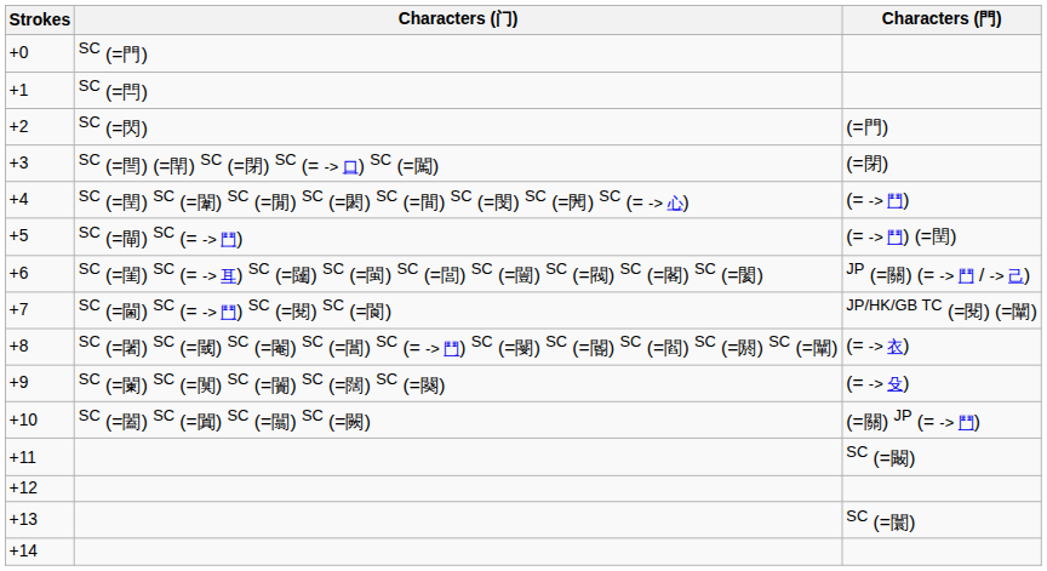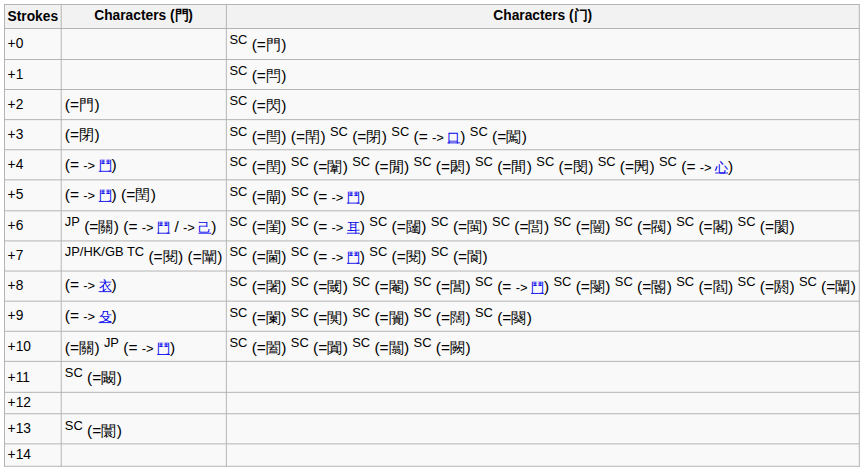 <table class="wikitable">
 <tr>
 <th>Strokes</th>
+<th>Characters (門)</th>
 <th>Characters (门)</th>
-<th>Characters (門)</th>
 </tr>
 <tr>
 <td>+0</td>
+<td style="font-size: large;" lang="zh-Hant"></td>
 <td style="font-size: large;" lang="zh-Hans"><sup>SC</sup> (=門)</td>
-<td style="font-size: large;" lang="zh-Hant"></td>
 </tr>
 <tr>
 <td>+1</td>
+<td style="font-size: large;" lang="zh-Hant"> </td>
 <td style="font-size: large;" lang="zh-Hans"><sup>SC</sup> (=閂)</td>
-<td style="font-size: large;" lang="zh-Hant"> </td>
 </tr>
 <tr>
 <td>+2</td>
+<td style="font-size: large;" lang="zh-Hant">   (=門)</td>
 <td style="font-size: large;" lang="zh-Hans"><sup>SC</sup> (=閃)</td>
-<td style="font-size: large;" lang="zh-Hant">   (=門)</td>
 </tr>
 <tr>
 <td>+3</td>
+<td style="font-size: large;" lang="zh-Hant">  (=閉)   </td>
 <td style="font-size: large;" lang="zh-Hans"><sup>SC</sup> (=閆)  (=閈) <sup>SC</sup> (=閉) <sup>SC</sup> (= <small>-> <a href='#'>口</a></small>) <sup>SC</sup> (=闖)</td>
-<td style="font-size: large;" lang="zh-Hant">  (=閉)   </td>
 </tr>
 <tr>
 <td>+4</td>
+<td style="font-size: large;" lang="zh-Hant">             (= <small>-> <a href='#'>鬥</a></small>)</td>
 <td style="font-size: large;" lang="zh-Hans"><sup>SC</sup> (=閏) <sup>SC</sup> (=闈) <sup>SC</sup> (=閒) <sup>SC</sup> (=閎) <sup>SC</sup> (=間) <sup>SC</sup> (=閔) <sup>SC</sup> (=閌) <sup>SC</sup> (= <small>-> <a href='#'>心</a></small>)</td>
-<td style="font-size: large;" lang="zh-Hant">             (= <small>-> <a href='#'>鬥</a></small>)</td>
 </tr>
 <tr>
 <td>+5</td>
+<td style="font-size: large;" lang="zh-Hant">  (= <small>-> <a href='#'>鬥</a></small>)        (=閏)</td>
 <td style="font-size: large;" lang="zh-Hans"><sup>SC</sup> (=閘) <sup>SC</sup> (= <small>-> <a href='#'>鬥</a></small>)</td>
-<td style="font-size: large;" lang="zh-Hant">  (= <small>-> <a href='#'>鬥</a></small>)        (=閏)</td>
 </tr>
 <tr>
 <td>+6</td>
+<td style="font-size: large;" lang="zh-Hant"> <sup>JP</sup> (=關)      (= <small>-> <a href='#'>鬥</a></small> /  <small>-> <a href='#'>己</a></small>)   </td>
 <td style="font-size: large;" lang="zh-Hans"><sup>SC</sup> (=閨) <sup>SC</sup> (= <small>-> <a href='#'>耳</a></small>) <sup>SC</sup> (=闥) <sup>SC</sup> (=閩) <sup>SC</sup> (=閭) <sup>SC</sup> (=闓) <sup>SC</sup> (=閥) <sup>SC</sup> (=閣) <sup>SC</sup> (=閡)</td>
-<td style="font-size: large;" lang="zh-Hant"> <sup>JP</sup> (=關)      (= <small>-> <a href='#'>鬥</a></small> /  <small>-> <a href='#'>己</a></small>)   </td>
 </tr>
 <tr>
 <td>+7</td>
+<td style="font-size: large;" lang="zh-Hant">       <sup>JP/HK/GB TC</sup> (=閱)  (=闡) </td>
 <td style="font-size: large;" lang="zh-Hans"><sup>SC</sup> (=閫) <sup>SC</sup> (= <small>-> <a href='#'>鬥</a></small>) <sup>SC</sup> (=閱) <sup>SC</sup> (=閬)</td>
-<td style="font-size: large;" lang="zh-Hant">       <sup>JP/HK/GB TC</sup> (=閱)  (=闡) </td>
 </tr>
 <tr>
 <td>+8</td>
+<td style="font-size: large;" lang="zh-Hant">            (= <small>-> <a href='#'>衣</a></small>) </td>
 <td style="font-size: large;" lang="zh-Hans"><sup>SC</sup> (=闍) <sup>SC</sup> (=閾) <sup>SC</sup> (=閹) <sup>SC</sup> (=閶) <sup>SC</sup> (= <small>-> <a href='#'>鬥</a></small>) <sup>SC</sup> (=閿) <sup>SC</sup> (=閽) <sup>SC</sup> (=閻) <sup>SC</sup> (=閼) <sup>SC</sup> (=闡)</td>
-<td style="font-size: large;" lang="zh-Hant">            (= <small>-> <a href='#'>衣</a></small>) </td>
 </tr>
 <tr>
 <td>+9</td>
+<td style="font-size: large;" lang="zh-Hant"> (= <small>-> <a href='#'>殳</a></small>)             </td>
 <td style="font-size: large;" lang="zh-Hans"><sup>SC</sup> (=闌) <sup>SC</sup> (=闃) <sup>SC</sup> (=闠) <sup>SC</sup> (=闊) <sup>SC</sup> (=闋)</td>
-<td style="font-size: large;" lang="zh-Hant"> (= <small>-> <a href='#'>殳</a></small>)             </td>
 </tr>
 <tr>
 <td>+10</td>
+<td style="font-size: large;" lang="zh-Hant">        (=關) <sup>JP</sup> (= <small>-> <a href='#'>鬥</a></small>)</td>
 <td style="font-size: large;" lang="zh-Hans"><sup>SC</sup> (=闔) <sup>SC</sup> (=闐) <sup>SC</sup> (=闒) <sup>SC</sup> (=闕)</td>
-<td style="font-size: large;" lang="zh-Hant">        (=關) <sup>JP</sup> (= <small>-> <a href='#'>鬥</a></small>)</td>
 </tr>
 <tr>
 <td>+11</td>
+<td style="font-size: large;" lang="zh-Hant">     <sup>SC</sup> (=闞)</td>
 <td style="font-size: large;" lang="zh-Hans"></td>
-<td style="font-size: large;" lang="zh-Hant">     <sup>SC</sup> (=闞)</td>
 </tr>
 <tr>
 <td>+12</td>
+<td style="font-size: large;" lang="zh-Hant">   </td>
 <td style="font-size: large;" lang="zh-Hans"></td>
-<td style="font-size: large;" lang="zh-Hant">   </td>
 </tr>
 <tr>
 <td>+13</td>
+<td style="font-size: large;" lang="zh-Hant">     <sup>SC</sup> (=闤)</td>
 <td style="font-size: large;" lang="zh-Hans"></td>
-<td style="font-size: large;" lang="zh-Hant">     <sup>SC</sup> (=闤)</td>
 </tr>
 <tr>
 <td>+14</td>
+<td style="font-size: large;" lang="zh-Hant"></td>
 <td style="font-size: large;" lang="zh-Hans"></td>
-<td style="font-size: large;" lang="zh-Hant"></td>
 </tr>
 </table>
